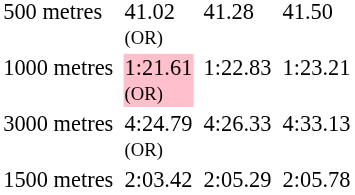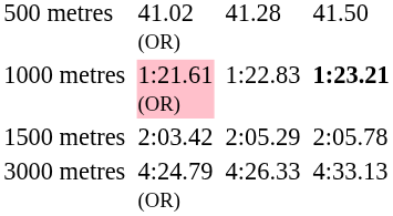 <table>
 <tr valign="top">
 <td>500 metres <br></td>
 <td></td>
 <td>41.02<br><small>(OR)</small></td>
 <td></td>
 <td>41.28</td>
 <td></td>
 <td>41.50</td>
 </tr>
 <tr valign="top">
 <td>1000 metres <br></td>
 <td></td>
 <td style="background: pink;">1:21.61<br><small>(OR)</small></td>
 <td></td>
 <td>1:22.83</td>
 <td></td>
-<td>1:23.21</td>
+<td><strong>1:23.21</strong></td>
+</tr>
+<tr valign="top">
+<td>1500 metres <br></td>
+<td></td>
+<td>2:03.42 </td>
+<td></td>
+<td>2:05.29</td>
+<td></td>
+<td>2:05.78</td>
 </tr>
 <tr valign="top">
 <td>3000 metres <br></td>
 <td></td>
 <td>4:24.79<br><small>(OR)</small></td>
 <td></td>
 <td>4:26.33</td>
 <td></td>
 <td>4:33.13</td>
 </tr>
-<tr valign="top">
-<td>1500 metres <br></td>
-<td></td>
-<td>2:03.42 </td>
-<td></td>
-<td>2:05.29</td>
-<td></td>
-<td>2:05.78</td>
-</tr>
 </table>
